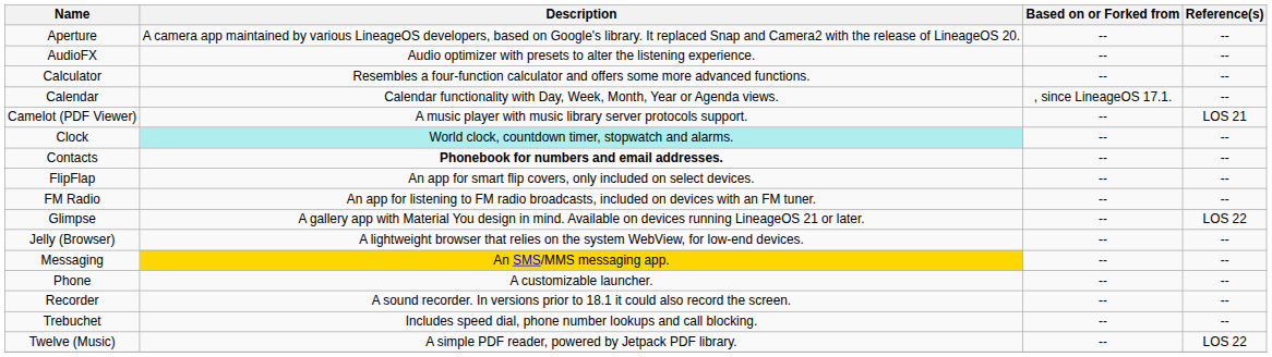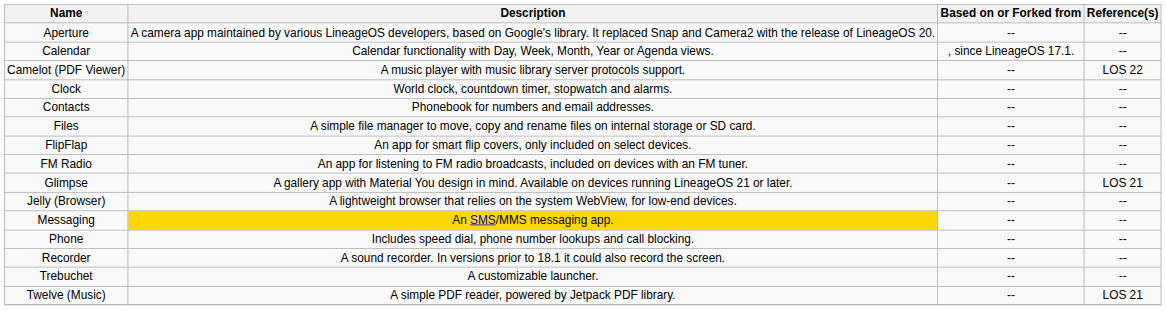 <table class="wikitable sortable mw-collapsible">
 <tr>
 <th>Name</th>
 <th>Description</th>
 <th>Based on or Forked from</th>
 <th>Reference(s)</th>
 </tr>
 <tr>
 <td rowspan="1" align="center">Aperture</td>
 <td style="text-align: center;">A camera app maintained by various LineageOS developers, based on Google's  library. It replaced Snap and Camera2 with the release of LineageOS 20.</td>
 <td style="text-align: center;">--</td>
 <td style="text-align: center;">--</td>
 </tr>
 <tr>
-<td rowspan="1" align="center">AudioFX</td>
-<td style="text-align: center;">Audio optimizer with presets to alter the listening experience.</td>
-<td style="text-align: center;">--</td>
-<td style="text-align: center;">--</td>
-</tr>
-<tr>
-<td rowspan="1" align="center">Calculator</td>
-<td style="text-align: center;">Resembles a four-function calculator and offers some more advanced functions.</td>
-<td style="text-align: center;">--</td>
-<td style="text-align: center;">--</td>
-</tr>
-<tr>
 <td rowspan="1" align="center">Calendar</td>
 <td style="text-align: center;">Calendar functionality with Day, Week, Month, Year or Agenda views.</td>
 <td style="text-align: center;">, since LineageOS 17.1.</td>
 <td style="text-align: center;">--</td>
 </tr>
 <tr>
 <td rowspan="1" align="center">Camelot (PDF Viewer)</td>
 <td style="text-align: center;">A music player with music library server protocols support.</td>
 <td style="text-align: center;">--</td>
-<td style="text-align: center;">LOS 21</td>
+<td style="text-align: center;">LOS 22</td>
 </tr>
 <tr>
 <td rowspan="1" align="center">Clock</td>
-<td style="background: paleturquoise; text-align: center;">World clock, countdown timer, stopwatch and alarms.</td>
+<td style="text-align: center;">World clock, countdown timer, stopwatch and alarms.</td>
 <td style="text-align: center;">--</td>
 <td style="text-align: center;">--</td>
 </tr>
 <tr>
 <td rowspan="1" align="center">Contacts</td>
-<td style="text-align: center;"><strong>Phonebook for numbers and email addresses.</strong></td>
+<td style="text-align: center;">Phonebook for numbers and email addresses.</td>
+<td style="text-align: center;">--</td>
+<td style="text-align: center;">--</td>
+</tr>
+<tr>
+<td rowspan="1" align="center">Files</td>
+<td style="text-align: center;">A simple file manager to move, copy and rename files on internal storage or SD card.</td>
 <td style="text-align: center;">--</td>
 <td style="text-align: center;">--</td>
 </tr>
 <tr>
 <td rowspan="1" align="center">FlipFlap</td>
 <td style="text-align: center;">An app for smart flip covers, only included on select devices.</td>
 <td style="text-align: center;">--</td>
 <td style="text-align: center;">--</td>
 </tr>
 <tr>
 <td rowspan="1" align="center">FM Radio</td>
 <td style="text-align: center;">An app for listening to FM radio broadcasts, included on devices with an FM tuner.</td>
 <td style="text-align: center;">--</td>
 <td style="text-align: center;">--</td>
 </tr>
 <tr>
 <td rowspan="1" align="center">Glimpse</td>
 <td style="text-align: center;">A gallery app with Material You design in mind. Available on devices running LineageOS 21 or later.</td>
 <td style="text-align: center;">--</td>
-<td style="text-align: center;">LOS 22</td>
+<td style="text-align: center;">LOS 21</td>
 </tr>
 <tr>
 <td rowspan="1" align="center">Jelly (Browser)</td>
 <td style="text-align: center;">A lightweight browser that relies on the system WebView, for low-end devices.</td>
 <td style="text-align: center;">--</td>
 <td style="text-align: center;">--</td>
 </tr>
 <tr>
 <td rowspan="1" align="center">Messaging</td>
 <td style="background: gold; text-align: center;">An <a href='#'>SMS</a>/MMS messaging app.</td>
 <td style="text-align: center;">--</td>
 <td style="text-align: center;">--</td>
 </tr>
 <tr>
 <td rowspan="1" align="center">Phone</td>
-<td style="text-align: center;">A customizable launcher.</td>
+<td style="text-align: center;">Includes speed dial, phone number lookups and call blocking.</td>
 <td style="text-align: center;">--</td>
 <td style="text-align: center;">--</td>
 </tr>
 <tr>
 <td rowspan="1" align="center">Recorder</td>
 <td style="text-align: center;">A sound recorder. In versions prior to 18.1 it could also record the screen.</td>
 <td style="text-align: center;">--</td>
 <td style="text-align: center;">--</td>
 </tr>
 <tr>
 <td rowspan="1" align="center">Trebuchet</td>
-<td style="text-align: center;">Includes speed dial, phone number lookups and call blocking.</td>
+<td style="text-align: center;">A customizable launcher.</td>
 <td style="text-align: center;">--</td>
 <td style="text-align: center;">--</td>
 </tr>
 <tr>
 <td rowspan="1" align="center">Twelve (Music)</td>
 <td style="text-align: center;">A simple PDF reader, powered by Jetpack PDF library.</td>
 <td style="text-align: center;">--</td>
-<td style="text-align: center;">LOS 22</td>
+<td style="text-align: center;">LOS 21</td>
 </tr>
 <tr>
 </tr>
 </table>
